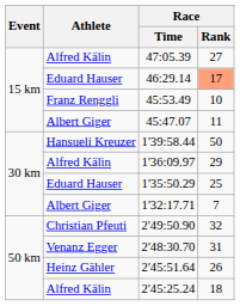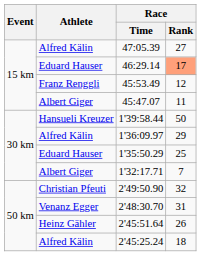 <table class="wikitable" border="1" style="font-size:90%">
 <tr>
 <th rowspan=2>Event</th>
 <th rowspan=2>Athlete</th>
 <th colspan=2>Race</th>
 </tr>
 <tr>
 <th>Time</th>
 <th>Rank</th>
 </tr>
 <tr>
 <td rowspan=4>15 km</td>
 <td><a href='#'>Alfred Kälin</a></td>
 <td align=center>47:05.39</td>
 <td align=center>27</td>
 </tr>
 <tr>
 <td><a href='#'>Eduard Hauser</a></td>
 <td align=center>46:29.14</td>
 <td align=center style="background: lightsalmon;">17</td>
 </tr>
 <tr>
 <td><a href='#'>Franz Renggli</a></td>
 <td align=center>45:53.49</td>
-<td align=center>10</td>
+<td align=center>12</td>
 </tr>
 <tr>
 <td><a href='#'>Albert Giger</a></td>
 <td align=center>45:47.07</td>
 <td align=center>11</td>
 </tr>
 <tr>
 <td rowspan=4>30 km</td>
 <td><a href='#'>Hansueli Kreuzer</a></td>
 <td align=center>1'39:58.44</td>
 <td align=center>50</td>
 </tr>
 <tr>
 <td><a href='#'>Alfred Kälin</a></td>
 <td align=center>1'36:09.97</td>
 <td align=center>29</td>
 </tr>
 <tr>
 <td><a href='#'>Eduard Hauser</a></td>
 <td align=center>1'35:50.29</td>
 <td align=center>25</td>
 </tr>
 <tr>
 <td><a href='#'>Albert Giger</a></td>
 <td align=center>1'32:17.71</td>
 <td align=center>7</td>
 </tr>
 <tr>
 <td rowspan=4>50 km</td>
 <td><a href='#'>Christian Pfeuti</a></td>
 <td align=center>2'49:50.90</td>
 <td align=center>32</td>
 </tr>
 <tr>
 <td><a href='#'>Venanz Egger</a></td>
 <td align=center>2'48:30.70</td>
 <td align=center>31</td>
 </tr>
 <tr>
 <td><a href='#'>Heinz Gähler</a></td>
 <td align=center>2'45:51.64</td>
 <td align=center>26</td>
 </tr>
 <tr>
 <td><a href='#'>Alfred Kälin</a></td>
 <td align=center>2'45:25.24</td>
 <td align=center>18</td>
 </tr>
 </table>
